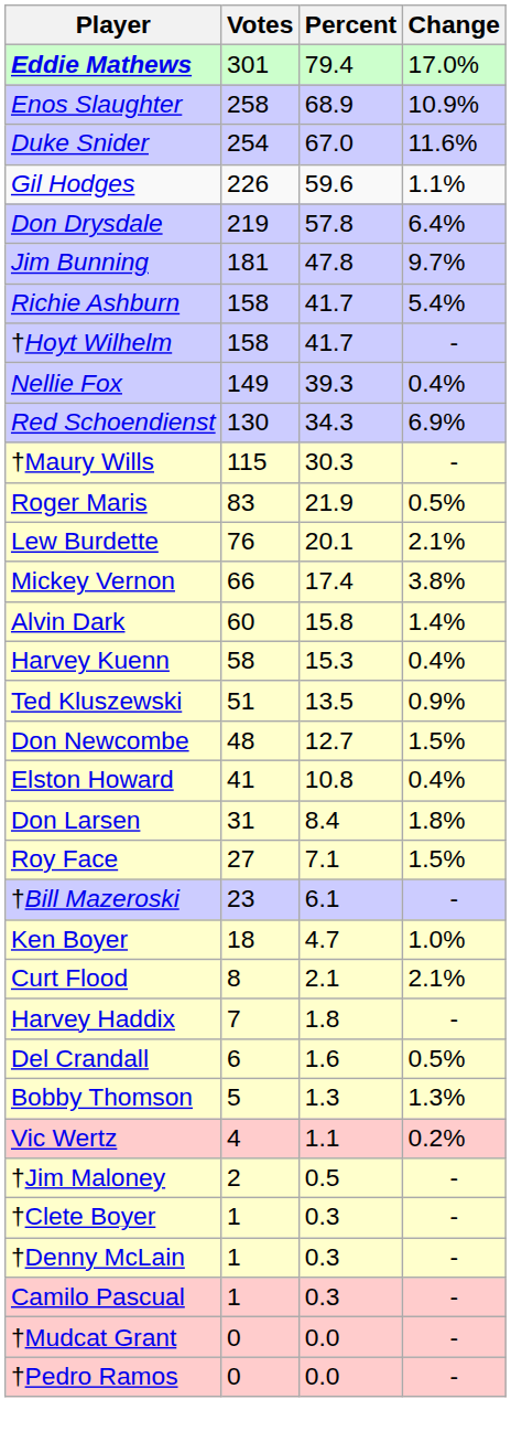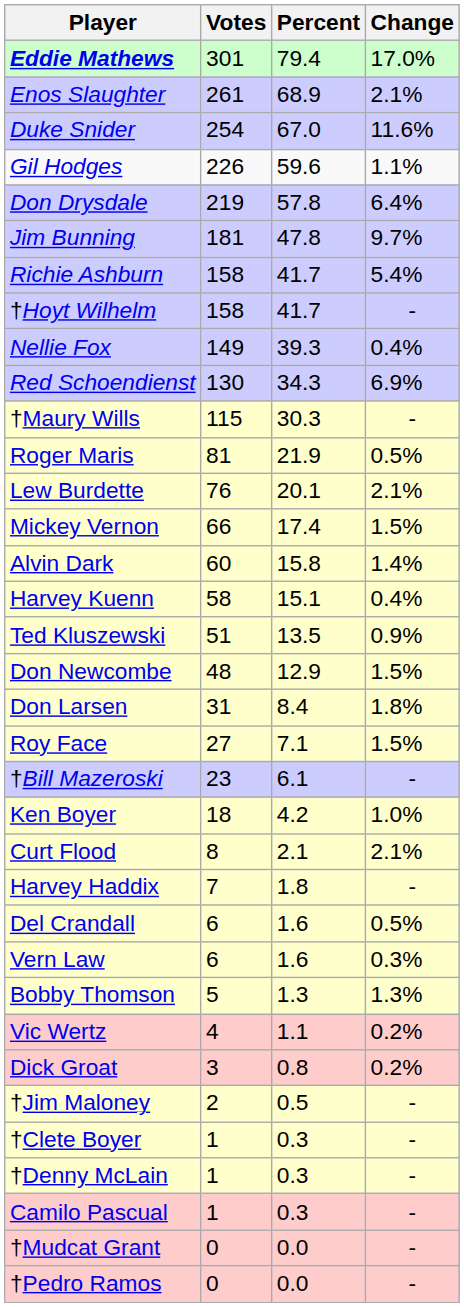 <table class="wikitable">
 <tr>
 <th>Player</th>
 <th>Votes</th>
 <th>Percent</th>
 <th>Change</th>
 </tr>
 <tr bgcolor="#ccffcc">
 <td><strong><em><a href='#'>Eddie Mathews</a></em></strong></td>
 <td>301</td>
 <td>79.4</td>
 <td align="left"> 17.0%</td>
 </tr>
 <tr bgcolor="#ccccff">
 <td><em><a href='#'>Enos Slaughter</a></em></td>
-<td>258</td>
+<td>261</td>
 <td>68.9</td>
-<td align="left"> 10.9%</td>
+<td align="left"> 2.1%</td>
 </tr>
 <tr bgcolor="#ccccff">
 <td><em><a href='#'>Duke Snider</a></em></td>
 <td>254</td>
 <td>67.0</td>
 <td align="left"> 11.6%</td>
 </tr>
 <tr -bgcolor="#ccccff">
 <td><em><a href='#'>Gil Hodges</a></em></td>
 <td>226</td>
 <td>59.6</td>
 <td align="left"> 1.1%</td>
 </tr>
 <tr bgcolor="#ccccff">
 <td><em><a href='#'>Don Drysdale</a></em></td>
 <td>219</td>
 <td>57.8</td>
 <td align="left"> 6.4%</td>
 </tr>
 <tr bgcolor="#ccccff">
 <td><em><a href='#'>Jim Bunning</a></em></td>
 <td>181</td>
 <td>47.8</td>
 <td align="left"> 9.7%</td>
 </tr>
 <tr bgcolor="#ccccff">
 <td><em><a href='#'>Richie Ashburn</a></em></td>
 <td>158</td>
 <td>41.7</td>
 <td align="left"> 5.4%</td>
 </tr>
 <tr bgcolor="#ccccff">
 <td>†<em><a href='#'>Hoyt Wilhelm</a></em></td>
 <td>158</td>
 <td>41.7</td>
 <td align=center>-</td>
 </tr>
 <tr bgcolor="#ccccff">
 <td><em><a href='#'>Nellie Fox</a></em></td>
 <td>149</td>
 <td>39.3</td>
 <td align="left"> 0.4%</td>
 </tr>
 <tr bgcolor="#ccccff">
 <td><em><a href='#'>Red Schoendienst</a></em></td>
 <td>130</td>
 <td>34.3</td>
 <td align="left"> 6.9%</td>
 </tr>
 <tr bgcolor="#ffffcc">
 <td>†<a href='#'>Maury Wills</a></td>
 <td>115</td>
 <td>30.3</td>
 <td align=center>-</td>
 </tr>
 <tr bgcolor="#ffffcc">
 <td><a href='#'>Roger Maris</a></td>
-<td>83</td>
+<td>81</td>
 <td>21.9</td>
 <td align="left"> 0.5%</td>
 </tr>
 <tr bgcolor="#ffffcc">
 <td><a href='#'>Lew Burdette</a></td>
 <td>76</td>
 <td>20.1</td>
 <td align="left"> 2.1%</td>
 </tr>
 <tr bgcolor="#ffffcc">
 <td><a href='#'>Mickey Vernon</a></td>
 <td>66</td>
 <td>17.4</td>
-<td align="left"> 3.8%</td>
+<td align="left"> 1.5%</td>
 </tr>
 <tr bgcolor="#ffffcc">
 <td><a href='#'>Alvin Dark</a></td>
 <td>60</td>
 <td>15.8</td>
 <td align="left"> 1.4%</td>
 </tr>
 <tr bgcolor="#ffffcc">
 <td><a href='#'>Harvey Kuenn</a></td>
 <td>58</td>
-<td>15.3</td>
+<td>15.1</td>
 <td align="left"> 0.4%</td>
 </tr>
 <tr bgcolor="#ffffcc">
 <td><a href='#'>Ted Kluszewski</a></td>
 <td>51</td>
 <td>13.5</td>
 <td align="left"> 0.9%</td>
 </tr>
 <tr bgcolor="#ffffcc">
 <td><a href='#'>Don Newcombe</a></td>
 <td>48</td>
-<td>12.7</td>
+<td>12.9</td>
 <td align="left"> 1.5%</td>
-</tr>
-<tr bgcolor="#ffffcc">
-<td><a href='#'>Elston Howard</a></td>
-<td>41</td>
-<td>10.8</td>
-<td align="left"> 0.4%</td>
 </tr>
 <tr bgcolor="#ffffcc">
 <td><a href='#'>Don Larsen</a></td>
 <td>31</td>
 <td>8.4</td>
 <td align="left"> 1.8%</td>
 </tr>
 <tr bgcolor="#ffffcc">
 <td><a href='#'>Roy Face</a></td>
 <td>27</td>
 <td>7.1</td>
 <td align="left"> 1.5%</td>
 </tr>
 <tr bgcolor="#ccccff">
 <td>†<em><a href='#'>Bill Mazeroski</a></em></td>
 <td>23</td>
 <td>6.1</td>
 <td align=center>-</td>
 </tr>
 <tr bgcolor="#ffffcc">
 <td><a href='#'>Ken Boyer</a></td>
 <td>18</td>
-<td>4.7</td>
+<td>4.2</td>
 <td align="left"> 1.0%</td>
 </tr>
 <tr bgcolor="#ffffcc">
 <td><a href='#'>Curt Flood</a></td>
 <td>8</td>
 <td>2.1</td>
 <td align="left"> 2.1%</td>
 </tr>
 <tr bgcolor="#ffffcc">
 <td><a href='#'>Harvey Haddix</a></td>
 <td>7</td>
 <td>1.8</td>
 <td align=center>-</td>
 </tr>
 <tr bgcolor="#ffffcc">
 <td><a href='#'>Del Crandall</a></td>
 <td>6</td>
 <td>1.6</td>
 <td align="left"> 0.5%</td>
 </tr>
 <tr bgcolor="#ffffcc">
+<td><a href='#'>Vern Law</a></td>
+<td>6</td>
+<td>1.6</td>
+<td align="left"> 0.3%</td>
+</tr>
+<tr bgcolor="#ffffcc">
 <td><a href='#'>Bobby Thomson</a></td>
 <td>5</td>
 <td>1.3</td>
 <td align="left"> 1.3%</td>
 </tr>
 <tr bgcolor="#ffcccc">
 <td><a href='#'>Vic Wertz</a></td>
 <td>4</td>
 <td>1.1</td>
+<td align="left"> 0.2%</td>
+</tr>
+<tr bgcolor="#ffcccc">
+<td><a href='#'>Dick Groat</a></td>
+<td>3</td>
+<td>0.8</td>
 <td align="left"> 0.2%</td>
 </tr>
 <tr bgcolor="#ffffcc">
 <td>†<a href='#'>Jim Maloney</a></td>
 <td>2</td>
 <td>0.5</td>
 <td align=center>-</td>
 </tr>
 <tr bgcolor="#ffffcc">
 <td>†<a href='#'>Clete Boyer</a></td>
 <td>1</td>
 <td>0.3</td>
 <td align=center>-</td>
 </tr>
 <tr bgcolor="#ffffcc">
 <td>†<a href='#'>Denny McLain</a></td>
 <td>1</td>
 <td>0.3</td>
 <td align=center>-</td>
 </tr>
 <tr bgcolor="#ffcccc">
 <td><a href='#'>Camilo Pascual</a></td>
 <td>1</td>
 <td>0.3</td>
 <td align=center>-</td>
 </tr>
 <tr bgcolor="#ffcccc">
 <td>†<a href='#'>Mudcat Grant</a></td>
 <td>0</td>
 <td>0.0</td>
 <td align=center>-</td>
 </tr>
 <tr bgcolor="#ffcccc">
 <td>†<a href='#'>Pedro Ramos</a></td>
 <td>0</td>
 <td>0.0</td>
 <td align=center>-</td>
 </tr>
 </table>
